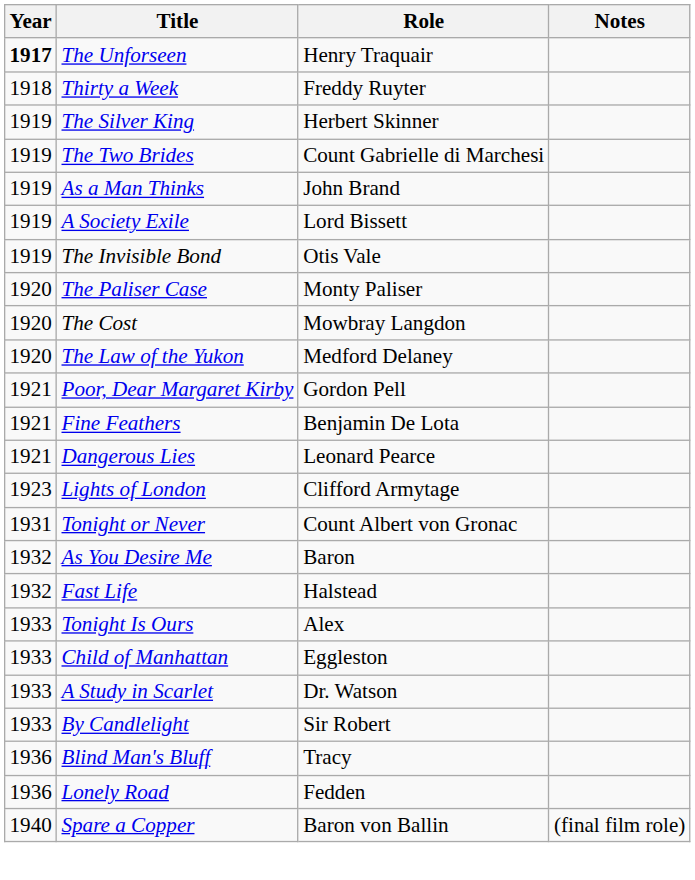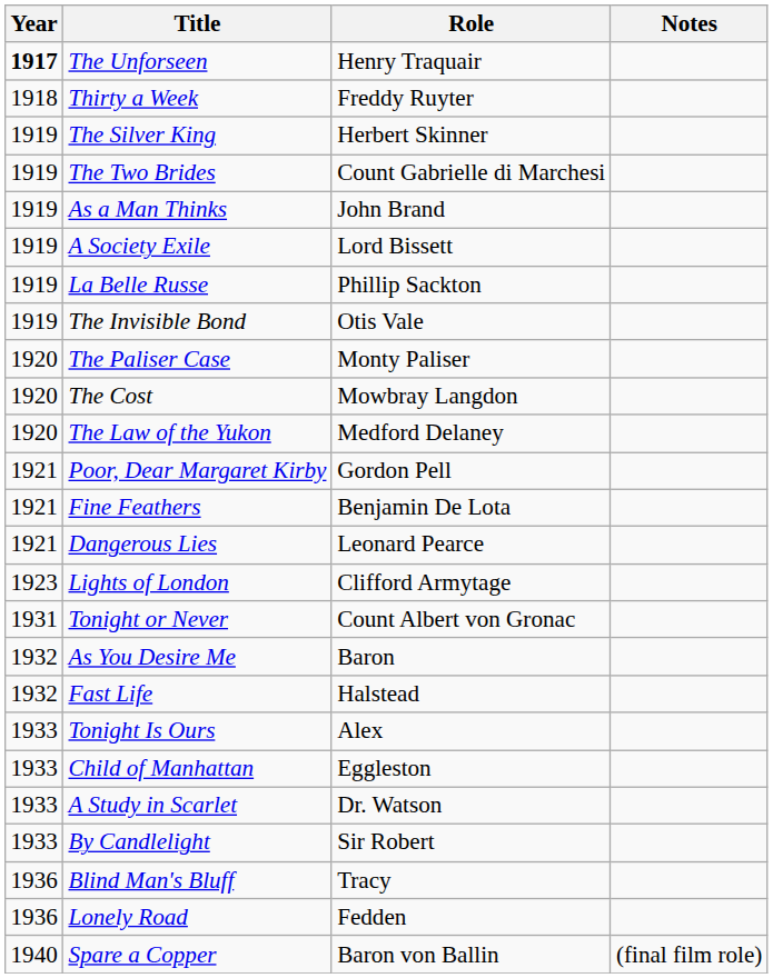 <table class="wikitable">
 <tr>
 <th>Year</th>
 <th>Title</th>
 <th>Role</th>
 <th>Notes</th>
 </tr>
 <tr>
 <td><strong>1917</strong></td>
 <td><em><a href='#'>The Unforseen</a></em></td>
 <td>Henry Traquair</td>
 <td></td>
 </tr>
 <tr>
 <td>1918</td>
 <td><em><a href='#'>Thirty a Week</a></em></td>
 <td>Freddy Ruyter</td>
 <td></td>
 </tr>
 <tr>
 <td>1919</td>
 <td><em><a href='#'>The Silver King</a></em></td>
 <td>Herbert Skinner</td>
 <td></td>
 </tr>
 <tr>
 <td>1919</td>
 <td><em><a href='#'>The Two Brides</a></em></td>
 <td>Count Gabrielle di Marchesi</td>
 <td></td>
 </tr>
 <tr>
 <td>1919</td>
 <td><em><a href='#'>As a Man Thinks</a></em></td>
 <td>John Brand</td>
 <td></td>
 </tr>
 <tr>
 <td>1919</td>
 <td><em><a href='#'>A Society Exile</a></em></td>
 <td>Lord Bissett</td>
+<td></td>
+</tr>
+<tr>
+<td>1919</td>
+<td><em><a href='#'>La Belle Russe</a></em></td>
+<td>Phillip Sackton</td>
 <td></td>
 </tr>
 <tr>
 <td>1919</td>
 <td><em>The Invisible Bond</em></td>
 <td>Otis Vale</td>
 <td></td>
 </tr>
 <tr>
 <td>1920</td>
 <td><em><a href='#'>The Paliser Case</a></em></td>
 <td>Monty Paliser</td>
 <td></td>
 </tr>
 <tr>
 <td>1920</td>
 <td><em>The Cost</em></td>
 <td>Mowbray Langdon</td>
 <td></td>
 </tr>
 <tr>
 <td>1920</td>
 <td><em><a href='#'>The Law of the Yukon</a></em></td>
 <td>Medford Delaney</td>
 <td></td>
 </tr>
 <tr>
 <td>1921</td>
 <td><em><a href='#'>Poor, Dear Margaret Kirby</a></em></td>
 <td>Gordon Pell</td>
 <td></td>
 </tr>
 <tr>
 <td>1921</td>
 <td><em><a href='#'>Fine Feathers</a></em></td>
 <td>Benjamin De Lota</td>
 <td></td>
 </tr>
 <tr>
 <td>1921</td>
 <td><em><a href='#'>Dangerous Lies</a></em></td>
 <td>Leonard Pearce</td>
 <td></td>
 </tr>
 <tr>
 <td>1923</td>
 <td><em><a href='#'>Lights of London</a></em></td>
 <td>Clifford Armytage</td>
 <td></td>
 </tr>
 <tr>
 <td>1931</td>
 <td><em><a href='#'>Tonight or Never</a></em></td>
 <td>Count Albert von Gronac</td>
 <td></td>
 </tr>
 <tr>
 <td>1932</td>
 <td><em><a href='#'>As You Desire Me</a></em></td>
 <td>Baron</td>
 <td></td>
 </tr>
 <tr>
 <td>1932</td>
 <td><em><a href='#'>Fast Life</a></em></td>
 <td>Halstead</td>
 <td></td>
 </tr>
 <tr>
 <td>1933</td>
 <td><em><a href='#'>Tonight Is Ours</a></em></td>
 <td>Alex</td>
 <td></td>
 </tr>
 <tr>
 <td>1933</td>
 <td><em><a href='#'>Child of Manhattan</a></em></td>
 <td>Eggleston</td>
 <td></td>
 </tr>
 <tr>
 <td>1933</td>
 <td><em><a href='#'>A Study in Scarlet</a></em></td>
 <td>Dr. Watson</td>
 <td></td>
 </tr>
 <tr>
 <td>1933</td>
 <td><em><a href='#'>By Candlelight</a></em></td>
 <td>Sir Robert</td>
 <td></td>
 </tr>
 <tr>
 <td>1936</td>
 <td><em><a href='#'>Blind Man's Bluff</a></em></td>
 <td>Tracy</td>
 <td></td>
 </tr>
 <tr>
 <td>1936</td>
 <td><em><a href='#'>Lonely Road</a></em></td>
 <td>Fedden</td>
 <td></td>
 </tr>
 <tr>
 <td>1940</td>
 <td><em><a href='#'>Spare a Copper</a></em></td>
 <td>Baron von Ballin</td>
 <td>(final film role)</td>
 </tr>
 </table>
